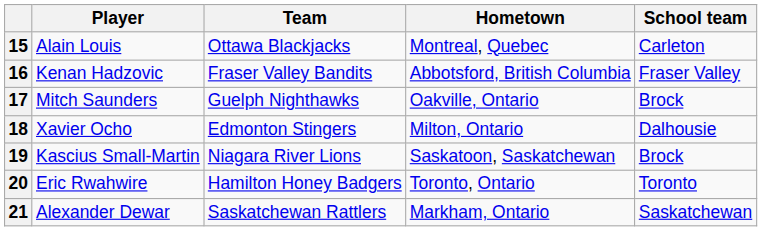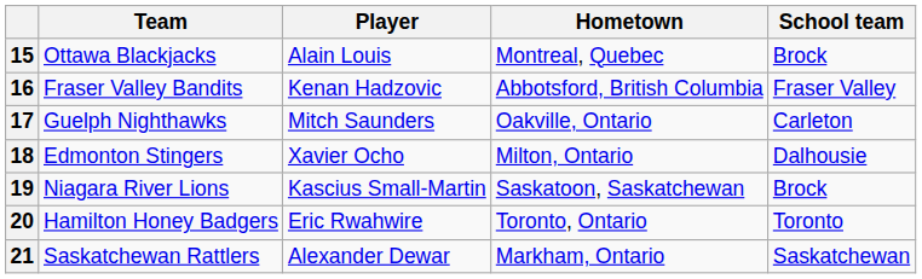 <table class="wikitable">
 <tr>
 <th></th>
+<th>Team</th>
 <th>Player</th>
-<th>Team</th>
 <th>Hometown</th>
 <th>School team</th>
 </tr>
 <tr>
 <th>15</th>
+<td><a href='#'>Ottawa Blackjacks</a></td>
 <td><a href='#'>Alain Louis</a></td>
-<td><a href='#'>Ottawa Blackjacks</a></td>
 <td> <a href='#'>Montreal</a>,  <a href='#'>Quebec</a></td>
-<td><a href='#'>Carleton</a></td>
+<td><a href='#'>Brock</a></td>
 </tr>
 <tr>
 <th>16</th>
+<td><a href='#'>Fraser Valley Bandits</a></td>
 <td><a href='#'>Kenan Hadzovic</a></td>
-<td><a href='#'>Fraser Valley Bandits</a></td>
 <td> <a href='#'>Abbotsford, British Columbia</a></td>
 <td><a href='#'>Fraser Valley</a></td>
 </tr>
 <tr>
 <th>17</th>
+<td><a href='#'>Guelph Nighthawks</a></td>
 <td><a href='#'>Mitch Saunders</a></td>
-<td><a href='#'>Guelph Nighthawks</a></td>
 <td> <a href='#'>Oakville, Ontario</a></td>
-<td><a href='#'>Brock</a></td>
+<td><a href='#'>Carleton</a></td>
 </tr>
 <tr>
 <th>18</th>
+<td><a href='#'>Edmonton Stingers</a></td>
 <td><a href='#'>Xavier Ocho</a></td>
-<td><a href='#'>Edmonton Stingers</a></td>
 <td> <a href='#'>Milton, Ontario</a></td>
 <td><a href='#'>Dalhousie</a></td>
 </tr>
 <tr>
 <th>19</th>
+<td><a href='#'>Niagara River Lions</a></td>
 <td><a href='#'>Kascius Small-Martin</a></td>
-<td><a href='#'>Niagara River Lions</a></td>
 <td> <a href='#'>Saskatoon</a>, <a href='#'>Saskatchewan</a></td>
 <td><a href='#'>Brock</a></td>
 </tr>
 <tr>
 <th>20</th>
+<td><a href='#'>Hamilton Honey Badgers</a></td>
 <td><a href='#'>Eric Rwahwire</a></td>
-<td><a href='#'>Hamilton Honey Badgers</a></td>
 <td> <a href='#'>Toronto</a>, <a href='#'>Ontario</a></td>
 <td><a href='#'>Toronto</a></td>
 </tr>
 <tr>
 <th>21</th>
+<td><a href='#'>Saskatchewan Rattlers</a></td>
 <td><a href='#'>Alexander Dewar</a></td>
-<td><a href='#'>Saskatchewan Rattlers</a></td>
 <td> <a href='#'>Markham, Ontario</a></td>
 <td><a href='#'>Saskatchewan</a></td>
 </tr>
 </table>
